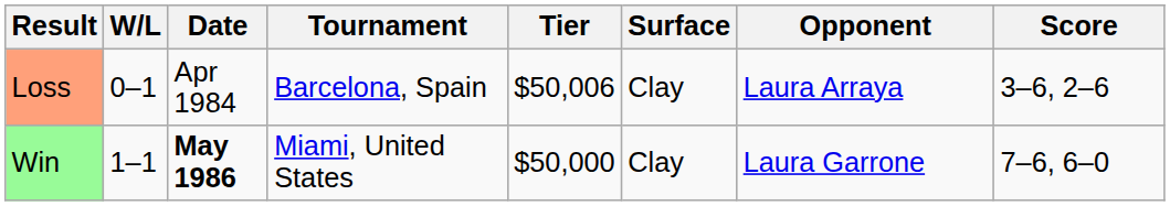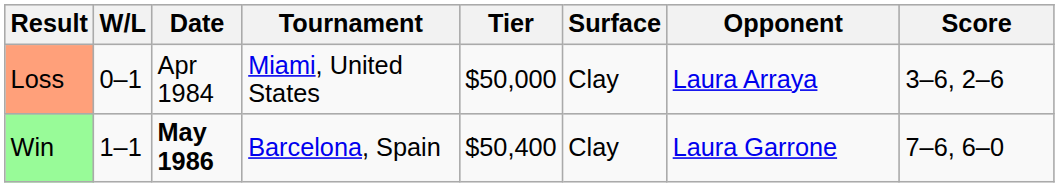 <table class="sortable wikitable">
 <tr>
 <th>Result</th>
 <th style="width:28px" class="unsortable">W/L</th>
 <th style="width:50px">Date</th>
 <th style="width:130px">Tournament</th>
 <th>Tier</th>
 <th style="width:50px">Surface</th>
 <th style="width:140px">Opponent</th>
 <th style="width:90px" class="unsortable">Score</th>
 </tr>
 <tr>
 <td style="background:#FFA07A;">Loss</td>
 <td>0–1</td>
 <td>Apr 1984</td>
-<td><a href='#'>Barcelona</a>, Spain</td>
-<td>$50,006</td>
+<td><a href='#'>Miami</a>, United States</td>
+<td>$50,000</td>
 <td>Clay</td>
 <td> <a href='#'>Laura Arraya</a></td>
 <td>3–6, 2–6</td>
 </tr>
 <tr>
 <td style="background:#98FB98;">Win</td>
 <td>1–1</td>
 <td><strong>May 1986</strong></td>
-<td><a href='#'>Miami</a>, United States</td>
-<td>$50,000</td>
+<td><a href='#'>Barcelona</a>, Spain</td>
+<td>$50,400</td>
 <td>Clay</td>
 <td> <a href='#'>Laura Garrone</a></td>
 <td>7–6, 6–0</td>
 </tr>
 </table>
